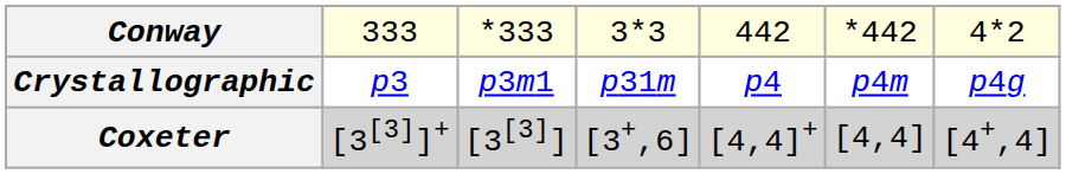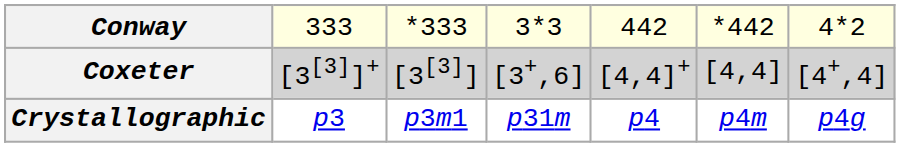 <table class=wikitable>
 <tr align="center" style="background:lightyellow">
 <th><em>Conway</em></th>
 <td><span>333</span></td>
 <td><span>*333</span></td>
 <td><span>3</span><span>*3</span></td>
 <td><span>442</span></td>
 <td><span>*442</span></td>
 <td><span>4</span><span>*2</span></td>
 </tr>
+<tr align="center" style="background:lightgray">
+<th><em>Coxeter</em></th>
+<td>[3<sup>[3]</sup>]<sup>+</sup></td>
+<td>[3<sup>[3]</sup>]</td>
+<td>[3<sup>+</sup>,6]</td>
+<td>[4,4]<sup>+</sup></td>
+<td>[4,4]</td>
+<td>[4<sup>+</sup>,4]</td>
+</tr>
 <tr align="center" style="background:white">
 <th><em>Crystallographic</em></th>
 <td><a href='#'><em>p</em>3</a></td>
 <td><a href='#'><em>p</em>3<em>m</em>1</a></td>
 <td><a href='#'><em>p</em>31<em>m</em></a></td>
 <td><a href='#'><em>p</em>4</a></td>
 <td><a href='#'><em>p</em>4<em>m</em></a></td>
 <td><a href='#'><em>p</em>4<em>g</em></a></td>
 </tr>
-<tr align="center" style="background:lightgray">
-<th><em>Coxeter</em></th>
-<td>[3<sup>[3]</sup>]<sup>+</sup></td>
-<td>[3<sup>[3]</sup>]</td>
-<td>[3<sup>+</sup>,6]</td>
-<td>[4,4]<sup>+</sup></td>
-<td>[4,4]</td>
-<td>[4<sup>+</sup>,4]</td>
-</tr>
 </table>
